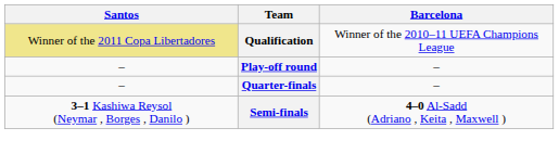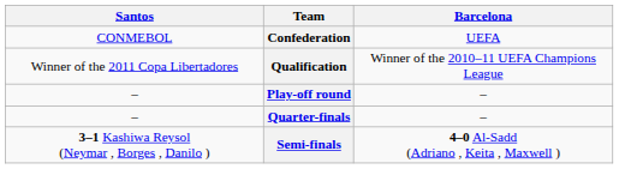 <table class="wikitable">
 <tr>
 <th width=300> <a href='#'>Santos</a></th>
 <th>Team</th>
 <th width=300> <a href='#'>Barcelona</a></th>
 </tr>
 <tr>
-<td align=center style="background: khaki;">Winner of the <a href='#'>2011 Copa Libertadores</a></td>
+<td align=center><a href='#'>CONMEBOL</a></td>
+<th>Confederation</th>
+<td align=center><a href='#'>UEFA</a></td>
+</tr>
+<tr>
+<td align=center>Winner of the <a href='#'>2011 Copa Libertadores</a></td>
 <th>Qualification</th>
 <td align=center>Winner of the <a href='#'>2010–11 UEFA Champions League</a></td>
 </tr>
 <tr>
 <td align=center>–</td>
 <th><a href='#'>Play-off round</a></th>
 <td align=center>–</td>
 </tr>
 <tr>
 <td align=center>–</td>
 <th><a href='#'>Quarter-finals</a></th>
 <td align=center>–</td>
 </tr>
 <tr>
 <td align=center><strong>3–1</strong>  <a href='#'>Kashiwa Reysol</a><br>(<a href='#'>Neymar</a> , <a href='#'>Borges</a> , <a href='#'>Danilo</a> )</td>
 <th><a href='#'>Semi-finals</a></th>
 <td align=center><strong>4–0</strong>  <a href='#'>Al-Sadd</a><br>(<a href='#'>Adriano</a> , <a href='#'>Keita</a> , <a href='#'>Maxwell</a> )</td>
 </tr>
 </table>
